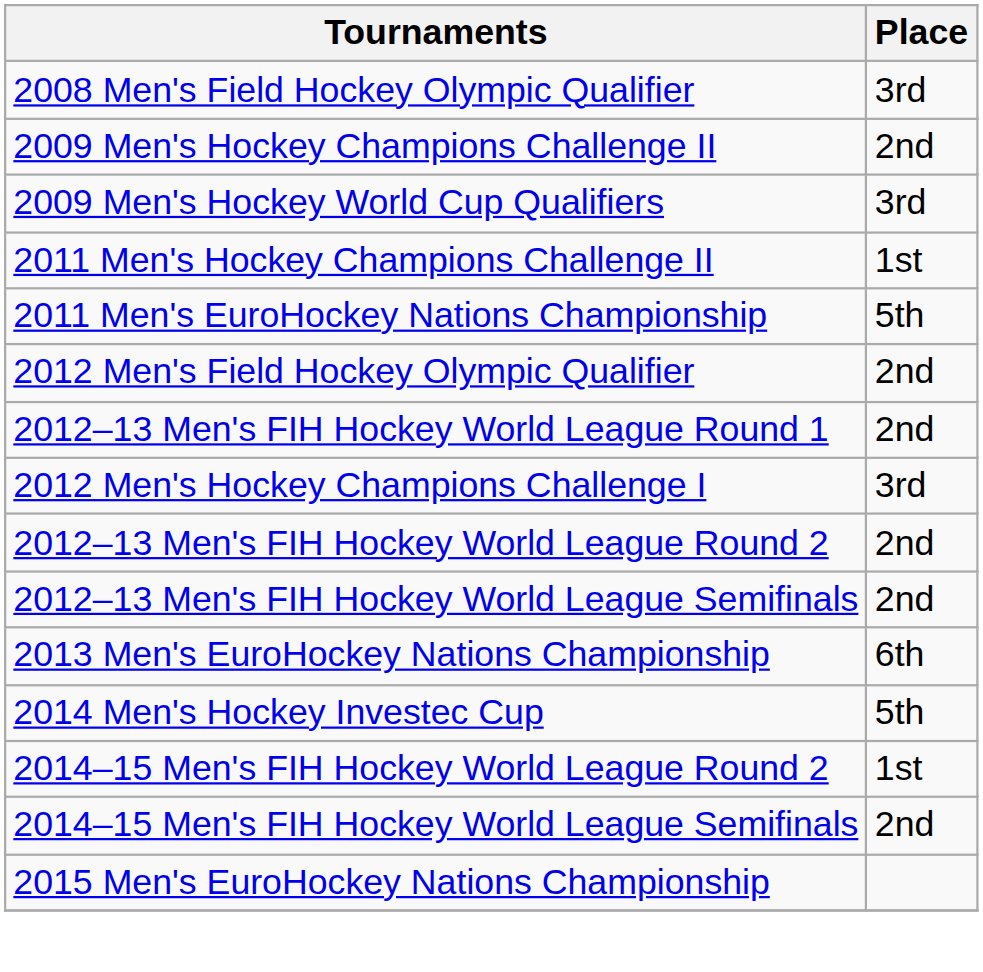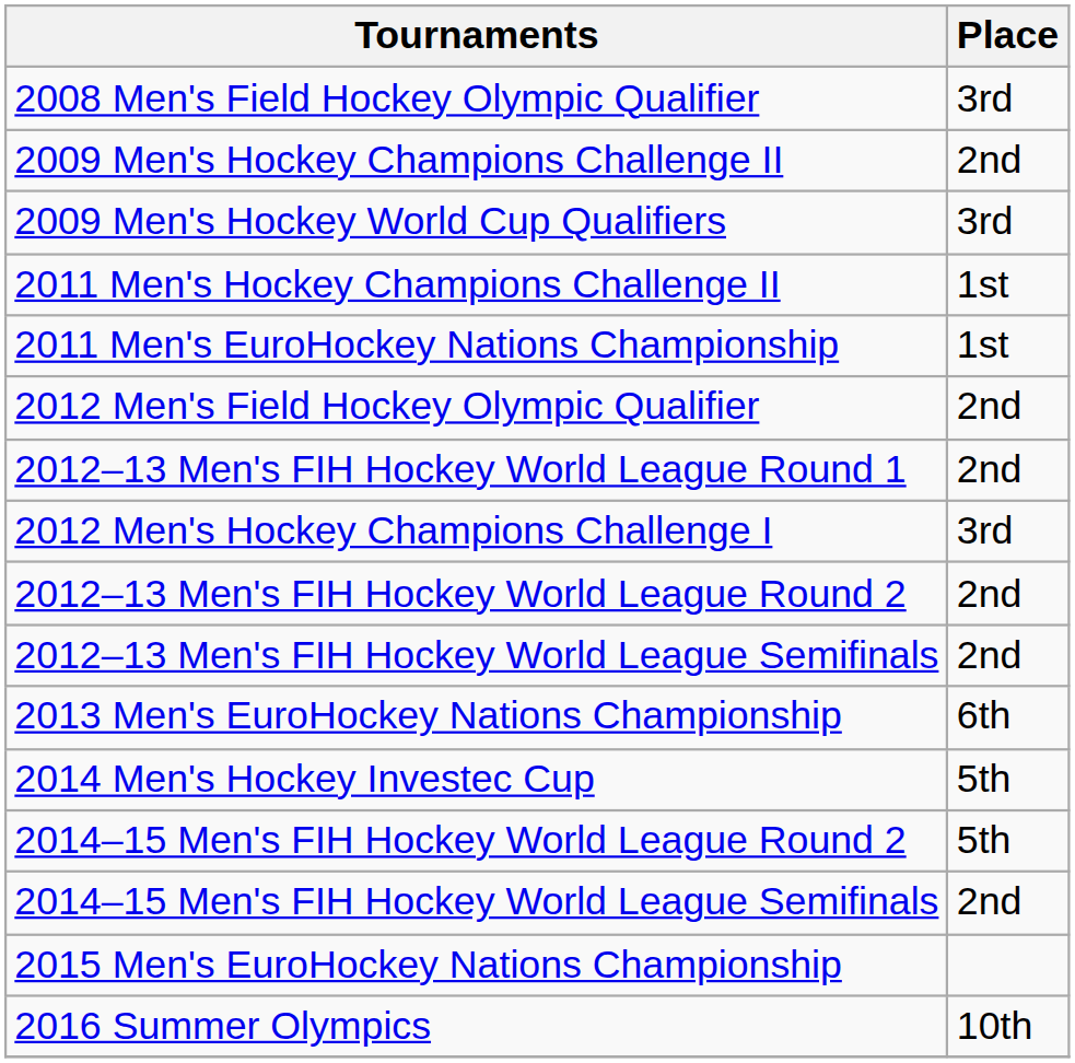 <table class="wikitable collapsible">
 <tr>
 <th>Tournaments</th>
 <th>Place</th>
 </tr>
 <tr>
 <td><a href='#'>2008 Men's Field Hockey Olympic Qualifier</a></td>
 <td>3rd</td>
 </tr>
 <tr>
 <td><a href='#'>2009 Men's Hockey Champions Challenge II</a></td>
 <td>2nd</td>
 </tr>
 <tr>
 <td><a href='#'>2009 Men's Hockey World Cup Qualifiers</a></td>
 <td>3rd</td>
 </tr>
 <tr>
 <td><a href='#'>2011 Men's Hockey Champions Challenge II</a></td>
 <td>1st</td>
 </tr>
 <tr>
 <td><a href='#'>2011 Men's EuroHockey Nations Championship</a></td>
-<td>5th</td>
+<td>1st</td>
 </tr>
 <tr>
 <td><a href='#'>2012 Men's Field Hockey Olympic Qualifier</a></td>
 <td>2nd</td>
 </tr>
 <tr>
 <td><a href='#'>2012–13 Men's FIH Hockey World League Round 1</a></td>
 <td>2nd</td>
 </tr>
 <tr>
 <td><a href='#'>2012 Men's Hockey Champions Challenge I</a></td>
 <td>3rd</td>
 </tr>
 <tr>
 <td><a href='#'>2012–13 Men's FIH Hockey World League Round 2</a></td>
 <td>2nd</td>
 </tr>
 <tr>
 <td><a href='#'>2012–13 Men's FIH Hockey World League Semifinals</a></td>
 <td>2nd</td>
 </tr>
 <tr>
 <td><a href='#'>2013 Men's EuroHockey Nations Championship</a></td>
 <td>6th</td>
 </tr>
 <tr>
 <td><a href='#'>2014 Men's Hockey Investec Cup</a></td>
 <td>5th</td>
 </tr>
 <tr>
 <td><a href='#'>2014–15 Men's FIH Hockey World League Round 2</a></td>
-<td>1st</td>
+<td>5th</td>
 </tr>
 <tr>
 <td><a href='#'>2014–15 Men's FIH Hockey World League Semifinals</a></td>
 <td>2nd</td>
 </tr>
 <tr>
 <td><a href='#'>2015 Men's EuroHockey Nations Championship</a></td>
 <td></td>
 </tr>
 <tr>
+<td><a href='#'>2016 Summer Olympics</a></td>
+<td>10th</td>
+</tr>
+<tr>
 </tr>
 </table>
